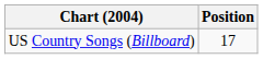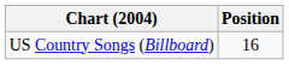 <table class="wikitable sortable">
 <tr>
 <th scope="col">Chart (2004)</th>
 <th scope="col">Position</th>
 </tr>
 <tr>
 <td>US <a href='#'>Country Songs</a> (<em><a href='#'>Billboard</a></em>)</td>
-<td align="center">17</td>
+<td align="center">16</td>
 </tr>
 </table>
